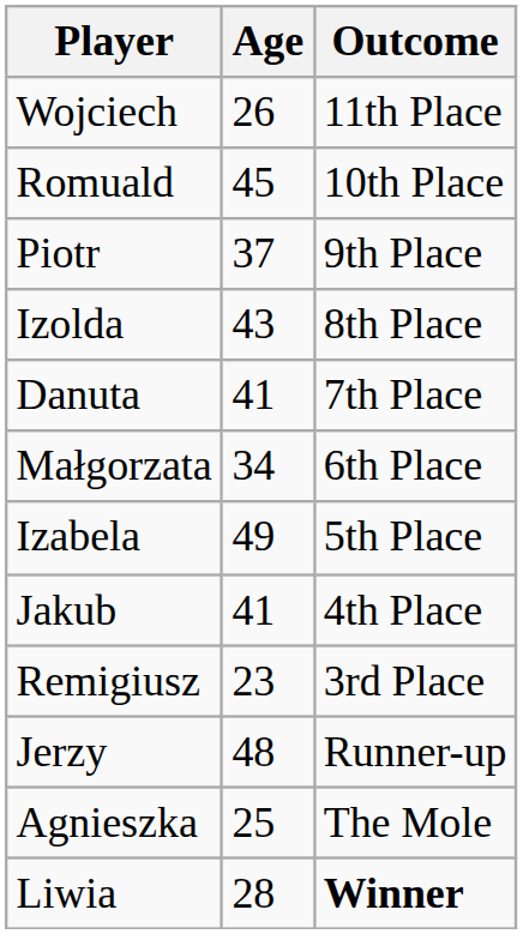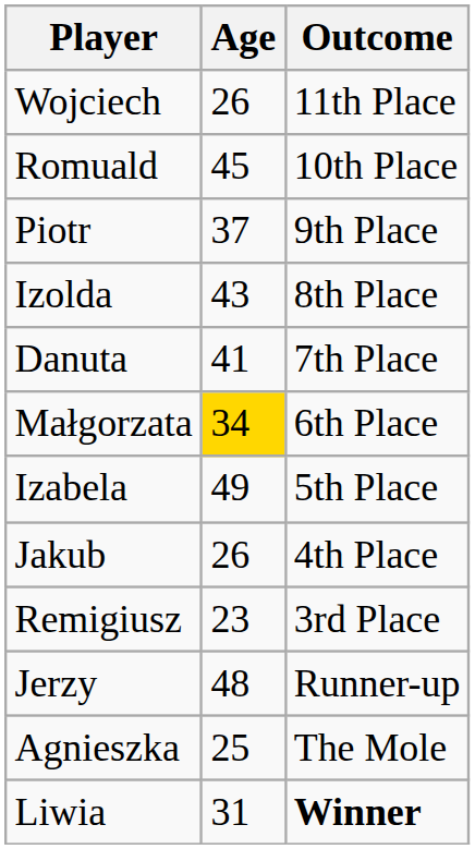 <table class="wikitable" style="font-size: 95%;">
 <tr>
 <th>Player</th>
 <th>Age</th>
 <th>Outcome</th>
 </tr>
 <tr>
 <td>Wojciech</td>
 <td>26</td>
 <td>11th Place</td>
 </tr>
 <tr>
 <td>Romuald</td>
 <td>45</td>
 <td>10th Place</td>
 </tr>
 <tr>
 <td>Piotr</td>
 <td>37</td>
 <td>9th Place</td>
 </tr>
 <tr>
 <td>Izolda</td>
 <td>43</td>
 <td>8th Place</td>
 </tr>
 <tr>
 <td>Danuta</td>
 <td>41</td>
 <td>7th Place</td>
 </tr>
 <tr>
 <td>Małgorzata</td>
-<td>34</td>
+<td style="background: gold;">34</td>
 <td>6th Place</td>
 </tr>
 <tr>
 <td>Izabela</td>
 <td>49</td>
 <td>5th Place</td>
 </tr>
 <tr>
 <td>Jakub</td>
-<td>41</td>
+<td>26</td>
 <td>4th Place</td>
 </tr>
 <tr>
 <td>Remigiusz</td>
 <td>23</td>
 <td>3rd Place</td>
 </tr>
 <tr>
 <td>Jerzy</td>
 <td>48</td>
 <td>Runner-up</td>
 </tr>
 <tr>
 <td>Agnieszka</td>
 <td>25</td>
 <td>The Mole</td>
 </tr>
 <tr>
 <td>Liwia</td>
-<td>28</td>
+<td>31</td>
 <td><strong>Winner</strong></td>
 </tr>
 </table>
